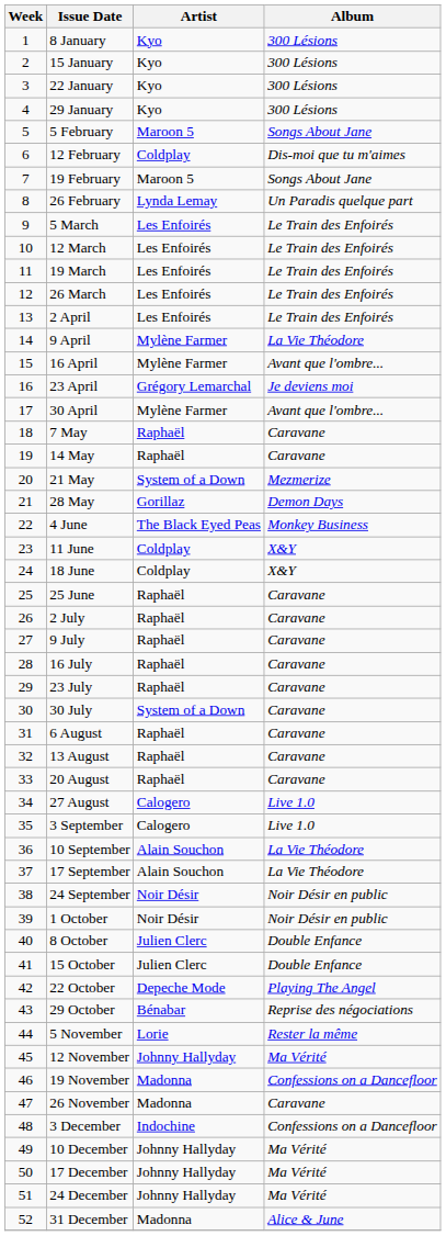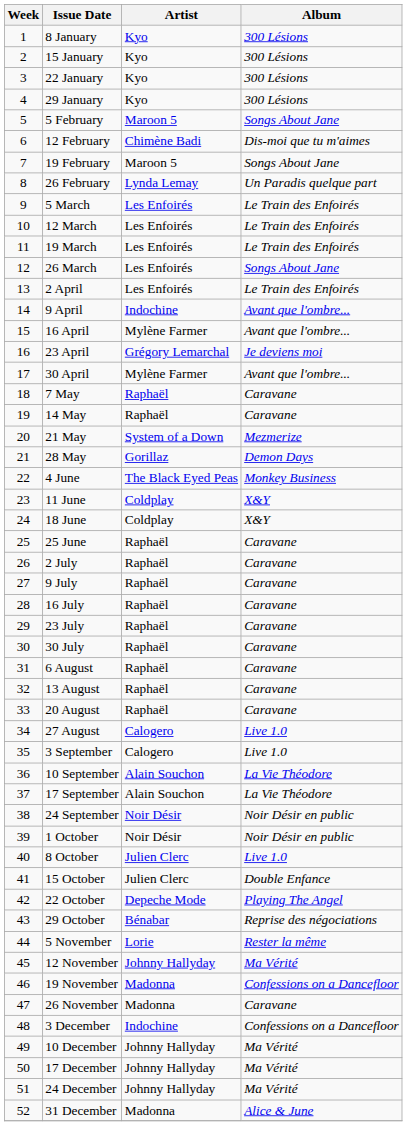 <table class="wikitable">
 <tr>
 <th>Week</th>
 <th>Issue Date</th>
 <th>Artist</th>
 <th>Album</th>
 </tr>
 <tr>
 <td style="text-align: center;">1</td>
 <td>8 January</td>
 <td><a href='#'>Kyo</a></td>
 <td><em><a href='#'>300 Lésions</a></em></td>
 </tr>
 <tr>
 <td style="text-align: center;">2</td>
 <td>15 January</td>
 <td>Kyo</td>
 <td><em>300 Lésions</em></td>
 </tr>
 <tr>
 <td style="text-align: center;">3</td>
 <td>22 January</td>
 <td>Kyo</td>
 <td><em>300 Lésions</em></td>
 </tr>
 <tr>
 <td style="text-align: center;">4</td>
 <td>29 January</td>
 <td>Kyo</td>
 <td><em>300 Lésions</em></td>
 </tr>
 <tr>
 <td style="text-align: center;">5</td>
 <td>5 February</td>
 <td><a href='#'>Maroon 5</a></td>
 <td><em><a href='#'>Songs About Jane</a></em></td>
 </tr>
 <tr>
 <td style="text-align: center;">6</td>
 <td>12 February</td>
-<td><a href='#'>Coldplay</a></td>
+<td><a href='#'>Chimène Badi</a></td>
 <td><em>Dis-moi que tu m'aimes</em></td>
 </tr>
 <tr>
 <td style="text-align: center;">7</td>
 <td>19 February</td>
 <td>Maroon 5</td>
 <td><em>Songs About Jane</em></td>
 </tr>
 <tr>
 <td style="text-align: center;">8</td>
 <td>26 February</td>
 <td><a href='#'>Lynda Lemay</a></td>
 <td><em>Un Paradis quelque part</em></td>
 </tr>
 <tr>
 <td style="text-align: center;">9</td>
 <td>5 March</td>
 <td><a href='#'>Les Enfoirés</a></td>
 <td><em>Le Train des Enfoirés</em></td>
 </tr>
 <tr>
 <td style="text-align: center;">10</td>
 <td>12 March</td>
 <td>Les Enfoirés</td>
 <td><em>Le Train des Enfoirés</em></td>
 </tr>
 <tr>
 <td style="text-align: center;">11</td>
 <td>19 March</td>
 <td>Les Enfoirés</td>
 <td><em>Le Train des Enfoirés</em></td>
 </tr>
 <tr>
 <td style="text-align: center;">12</td>
 <td>26 March</td>
 <td>Les Enfoirés</td>
-<td><em>Le Train des Enfoirés</em></td>
+<td><em><a href='#'>Songs About Jane</a></em></td>
 </tr>
 <tr>
 <td style="text-align: center;">13</td>
 <td>2 April</td>
 <td>Les Enfoirés</td>
 <td><em>Le Train des Enfoirés</em></td>
 </tr>
 <tr>
 <td style="text-align: center;">14</td>
 <td>9 April</td>
-<td><a href='#'>Mylène Farmer</a></td>
-<td><em><a href='#'>La Vie Théodore</a></em></td>
+<td><a href='#'>Indochine</a></td>
+<td><em><a href='#'>Avant que l'ombre...</a></em></td>
 </tr>
 <tr>
 <td style="text-align: center;">15</td>
 <td>16 April</td>
 <td>Mylène Farmer</td>
 <td><em>Avant que l'ombre...</em></td>
 </tr>
 <tr>
 <td style="text-align: center;">16</td>
 <td>23 April</td>
 <td><a href='#'>Grégory Lemarchal</a></td>
 <td><em><a href='#'>Je deviens moi</a></em></td>
 </tr>
 <tr>
 <td style="text-align: center;">17</td>
 <td>30 April</td>
 <td>Mylène Farmer</td>
 <td><em>Avant que l'ombre...</em></td>
 </tr>
 <tr>
 <td style="text-align: center;">18</td>
 <td>7 May</td>
 <td><a href='#'>Raphaël</a></td>
 <td><em>Caravane</em></td>
 </tr>
 <tr>
 <td style="text-align: center;">19</td>
 <td>14 May</td>
 <td>Raphaël</td>
 <td><em>Caravane</em></td>
 </tr>
 <tr>
 <td style="text-align: center;">20</td>
 <td>21 May</td>
 <td><a href='#'>System of a Down</a></td>
 <td><em><a href='#'>Mezmerize</a></em></td>
 </tr>
 <tr>
 <td style="text-align: center;">21</td>
 <td>28 May</td>
 <td><a href='#'>Gorillaz</a></td>
 <td><em><a href='#'>Demon Days</a></em></td>
 </tr>
 <tr>
 <td style="text-align: center;">22</td>
 <td>4 June</td>
 <td><a href='#'>The Black Eyed Peas</a></td>
 <td><em><a href='#'>Monkey Business</a></em></td>
 </tr>
 <tr>
 <td style="text-align: center;">23</td>
 <td>11 June</td>
 <td><a href='#'>Coldplay</a></td>
 <td><em><a href='#'>X&Y</a></em></td>
 </tr>
 <tr>
 <td style="text-align: center;">24</td>
 <td>18 June</td>
 <td>Coldplay</td>
 <td><em>X&Y</em></td>
 </tr>
 <tr>
 <td style="text-align: center;">25</td>
 <td>25 June</td>
 <td>Raphaël</td>
 <td><em>Caravane</em></td>
 </tr>
 <tr>
 <td style="text-align: center;">26</td>
 <td>2 July</td>
 <td>Raphaël</td>
 <td><em>Caravane</em></td>
 </tr>
 <tr>
 <td style="text-align: center;">27</td>
 <td>9 July</td>
 <td>Raphaël</td>
 <td><em>Caravane</em></td>
 </tr>
 <tr>
 <td style="text-align: center;">28</td>
 <td>16 July</td>
 <td>Raphaël</td>
 <td><em>Caravane</em></td>
 </tr>
 <tr>
 <td style="text-align: center;">29</td>
 <td>23 July</td>
 <td>Raphaël</td>
 <td><em>Caravane</em></td>
 </tr>
 <tr>
 <td style="text-align: center;">30</td>
 <td>30 July</td>
-<td><a href='#'>System of a Down</a></td>
+<td>Raphaël</td>
 <td><em>Caravane</em></td>
 </tr>
 <tr>
 <td style="text-align: center;">31</td>
 <td>6 August</td>
 <td>Raphaël</td>
 <td><em>Caravane</em></td>
 </tr>
 <tr>
 <td style="text-align: center;">32</td>
 <td>13 August</td>
 <td>Raphaël</td>
 <td><em>Caravane</em></td>
 </tr>
 <tr>
 <td style="text-align: center;">33</td>
 <td>20 August</td>
 <td>Raphaël</td>
 <td><em>Caravane</em></td>
 </tr>
 <tr>
 <td style="text-align: center;">34</td>
 <td>27 August</td>
 <td><a href='#'>Calogero</a></td>
 <td><em><a href='#'>Live 1.0</a></em></td>
 </tr>
 <tr>
 <td style="text-align: center;">35</td>
 <td>3 September</td>
 <td>Calogero</td>
 <td><em>Live 1.0</em></td>
 </tr>
 <tr>
 <td style="text-align: center;">36</td>
 <td>10 September</td>
 <td><a href='#'>Alain Souchon</a></td>
 <td><em><a href='#'>La Vie Théodore</a></em></td>
 </tr>
 <tr>
 <td style="text-align: center;">37</td>
 <td>17 September</td>
 <td>Alain Souchon</td>
 <td><em>La Vie Théodore</em></td>
 </tr>
 <tr>
 <td style="text-align: center;">38</td>
 <td>24 September</td>
 <td><a href='#'>Noir Désir</a></td>
 <td><em>Noir Désir en public</em></td>
 </tr>
 <tr>
 <td style="text-align: center;">39</td>
 <td>1 October</td>
 <td>Noir Désir</td>
 <td><em>Noir Désir en public</em></td>
 </tr>
 <tr>
 <td style="text-align: center;">40</td>
 <td>8 October</td>
 <td><a href='#'>Julien Clerc</a></td>
-<td><em>Double Enfance</em></td>
+<td><em><a href='#'>Live 1.0</a></em></td>
 </tr>
 <tr>
 <td style="text-align: center;">41</td>
 <td>15 October</td>
 <td>Julien Clerc</td>
 <td><em>Double Enfance</em></td>
 </tr>
 <tr>
 <td style="text-align: center;">42</td>
 <td>22 October</td>
 <td><a href='#'>Depeche Mode</a></td>
 <td><em><a href='#'>Playing The Angel</a></em></td>
 </tr>
 <tr>
 <td style="text-align: center;">43</td>
 <td>29 October</td>
 <td><a href='#'>Bénabar</a></td>
 <td><em>Reprise des négociations</em></td>
 </tr>
 <tr>
 <td style="text-align: center;">44</td>
 <td>5 November</td>
 <td><a href='#'>Lorie</a></td>
 <td><em><a href='#'>Rester la même</a></em></td>
 </tr>
 <tr>
 <td style="text-align: center;">45</td>
 <td>12 November</td>
 <td><a href='#'>Johnny Hallyday</a></td>
 <td><em><a href='#'>Ma Vérité</a></em></td>
 </tr>
 <tr>
 <td style="text-align: center;">46</td>
 <td>19 November</td>
 <td><a href='#'>Madonna</a></td>
 <td><em><a href='#'>Confessions on a Dancefloor</a></em></td>
 </tr>
 <tr>
 <td style="text-align: center;">47</td>
 <td>26 November</td>
 <td>Madonna</td>
 <td><em>Caravane</em></td>
 </tr>
 <tr>
 <td style="text-align: center;">48</td>
 <td>3 December</td>
 <td><a href='#'>Indochine</a></td>
 <td><em>Confessions on a Dancefloor</em></td>
 </tr>
 <tr>
 <td style="text-align: center;">49</td>
 <td>10 December</td>
 <td>Johnny Hallyday</td>
 <td><em>Ma Vérité</em></td>
 </tr>
 <tr>
 <td style="text-align: center;">50</td>
 <td>17 December</td>
 <td>Johnny Hallyday</td>
 <td><em>Ma Vérité</em></td>
 </tr>
 <tr>
 <td style="text-align: center;">51</td>
 <td>24 December</td>
 <td>Johnny Hallyday</td>
 <td><em>Ma Vérité</em></td>
 </tr>
 <tr>
 <td style="text-align: center;">52</td>
 <td>31 December</td>
 <td>Madonna</td>
 <td><em><a href='#'>Alice & June</a></em></td>
 </tr>
 <tr>
 </tr>
 </table>
